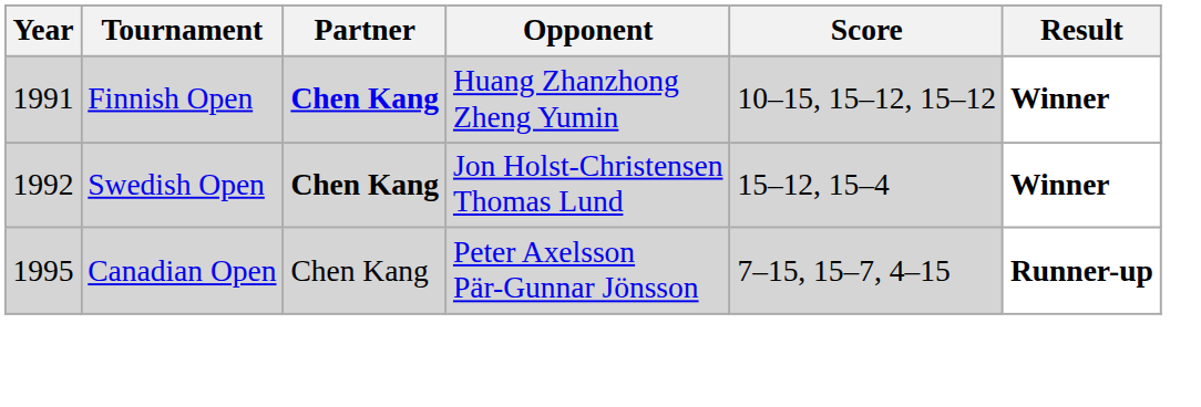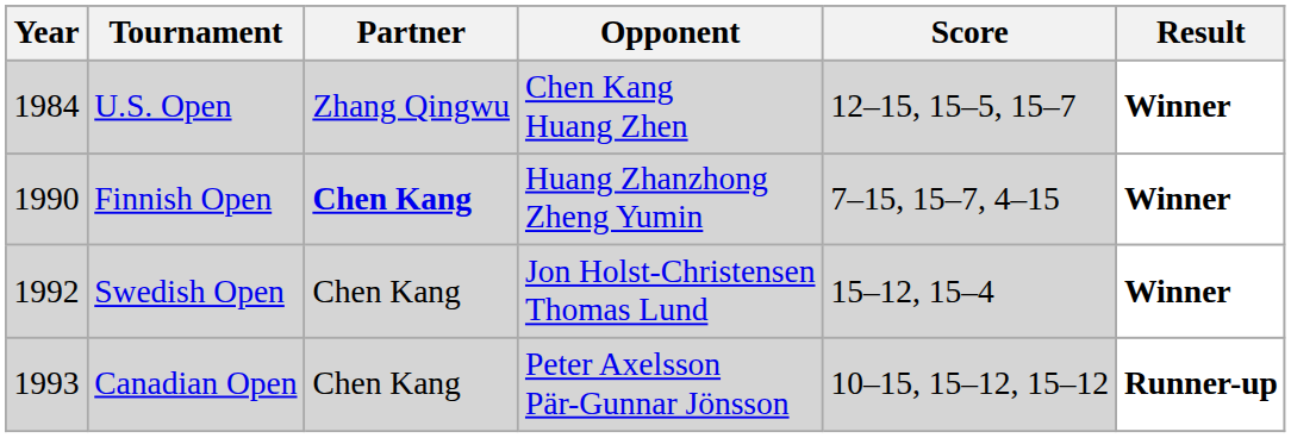 <table class="sortable wikitable" style="font-size: 90%;">
 <tr>
 <th>Year</th>
 <th>Tournament</th>
 <th>Partner</th>
 <th>Opponent</th>
 <th>Score</th>
 <th>Result</th>
 </tr>
 <tr style="background:#D5D5D5">
-<td align="center">1991</td>
+<td align="center">1984</td>
+<td align="left"><a href='#'>U.S. Open</a></td>
+<td align="left"> <a href='#'>Zhang Qingwu</a></td>
+<td align="left"> <a href='#'>Chen Kang</a> <br> <a href='#'>Huang Zhen</a></td>
+<td align="left">12–15, 15–5, 15–7</td>
+<td style="text-align:left; background:white"> <strong>Winner</strong></td>
+</tr>
+<tr style="background:#D5D5D5">
+<td align="center">1990</td>
 <td align="left"><a href='#'>Finnish Open</a></td>
 <td align="left"><strong> <a href='#'>Chen Kang</a></strong></td>
 <td align="left"> <a href='#'>Huang Zhanzhong</a> <br> <a href='#'>Zheng Yumin</a></td>
-<td align="left">10–15, 15–12, 15–12</td>
+<td align="left">7–15, 15–7, 4–15</td>
 <td style="text-align:left; background:white"> <strong>Winner</strong></td>
 </tr>
 <tr style="background:#D5D5D5">
 <td align="center">1992</td>
 <td align="left"><a href='#'>Swedish Open</a></td>
-<td align="left"><strong> Chen Kang</strong></td>
+<td align="left"> Chen Kang</td>
 <td align="left"> <a href='#'>Jon Holst-Christensen</a> <br> <a href='#'>Thomas Lund</a></td>
 <td align="left">15–12, 15–4</td>
 <td style="text-align:left; background:white"> <strong>Winner</strong></td>
 </tr>
 <tr style="background:#D5D5D5">
-<td align="center">1995</td>
+<td align="center">1993</td>
 <td align="left"><a href='#'>Canadian Open</a></td>
 <td align="left"> Chen Kang</td>
 <td align="left"> <a href='#'>Peter Axelsson</a><br> <a href='#'>Pär-Gunnar Jönsson</a></td>
-<td align="left">7–15, 15–7, 4–15</td>
+<td align="left">10–15, 15–12, 15–12</td>
 <td style="text-align:left; background:white"> <strong>Runner-up</strong></td>
 </tr>
 </table>
